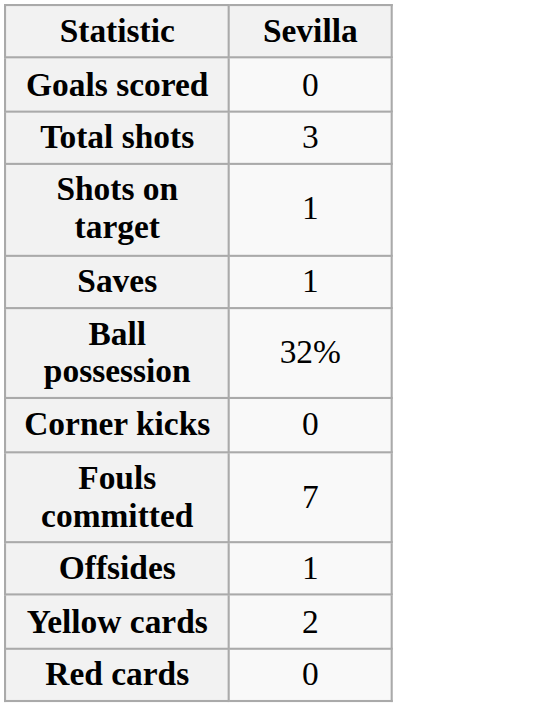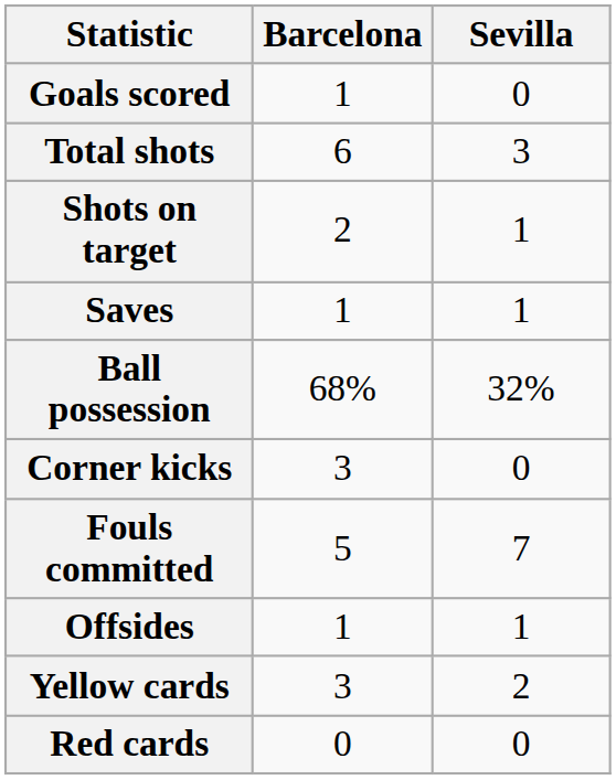 <table class="wikitable plainrowheaders" style="text-align:center">
 <tr>
 <th scope="col" style="width:100px">Statistic</th>
+<th scope="col" style="width:70px">Barcelona</th>
 <th scope="col" style="width:70px">Sevilla</th>
 </tr>
 <tr>
 <th scope=row>Goals scored</th>
+<td>1</td>
 <td>0</td>
 </tr>
 <tr>
 <th scope=row>Total shots</th>
+<td>6</td>
 <td>3</td>
 </tr>
 <tr>
 <th scope=row>Shots on target</th>
+<td>2</td>
 <td>1</td>
 </tr>
 <tr>
 <th scope=row>Saves</th>
 <td>1</td>
+<td>1</td>
 </tr>
 <tr>
 <th scope=row>Ball possession</th>
+<td>68%</td>
 <td>32%</td>
 </tr>
 <tr>
 <th scope=row>Corner kicks</th>
+<td>3</td>
 <td>0</td>
 </tr>
 <tr>
 <th scope=row>Fouls committed</th>
+<td>5</td>
 <td>7</td>
 </tr>
 <tr>
 <th scope=row>Offsides</th>
 <td>1</td>
+<td>1</td>
 </tr>
 <tr>
 <th scope=row>Yellow cards</th>
+<td>3</td>
 <td>2</td>
 </tr>
 <tr>
 <th scope=row>Red cards</th>
 <td>0</td>
+<td>0</td>
 </tr>
 </table>
